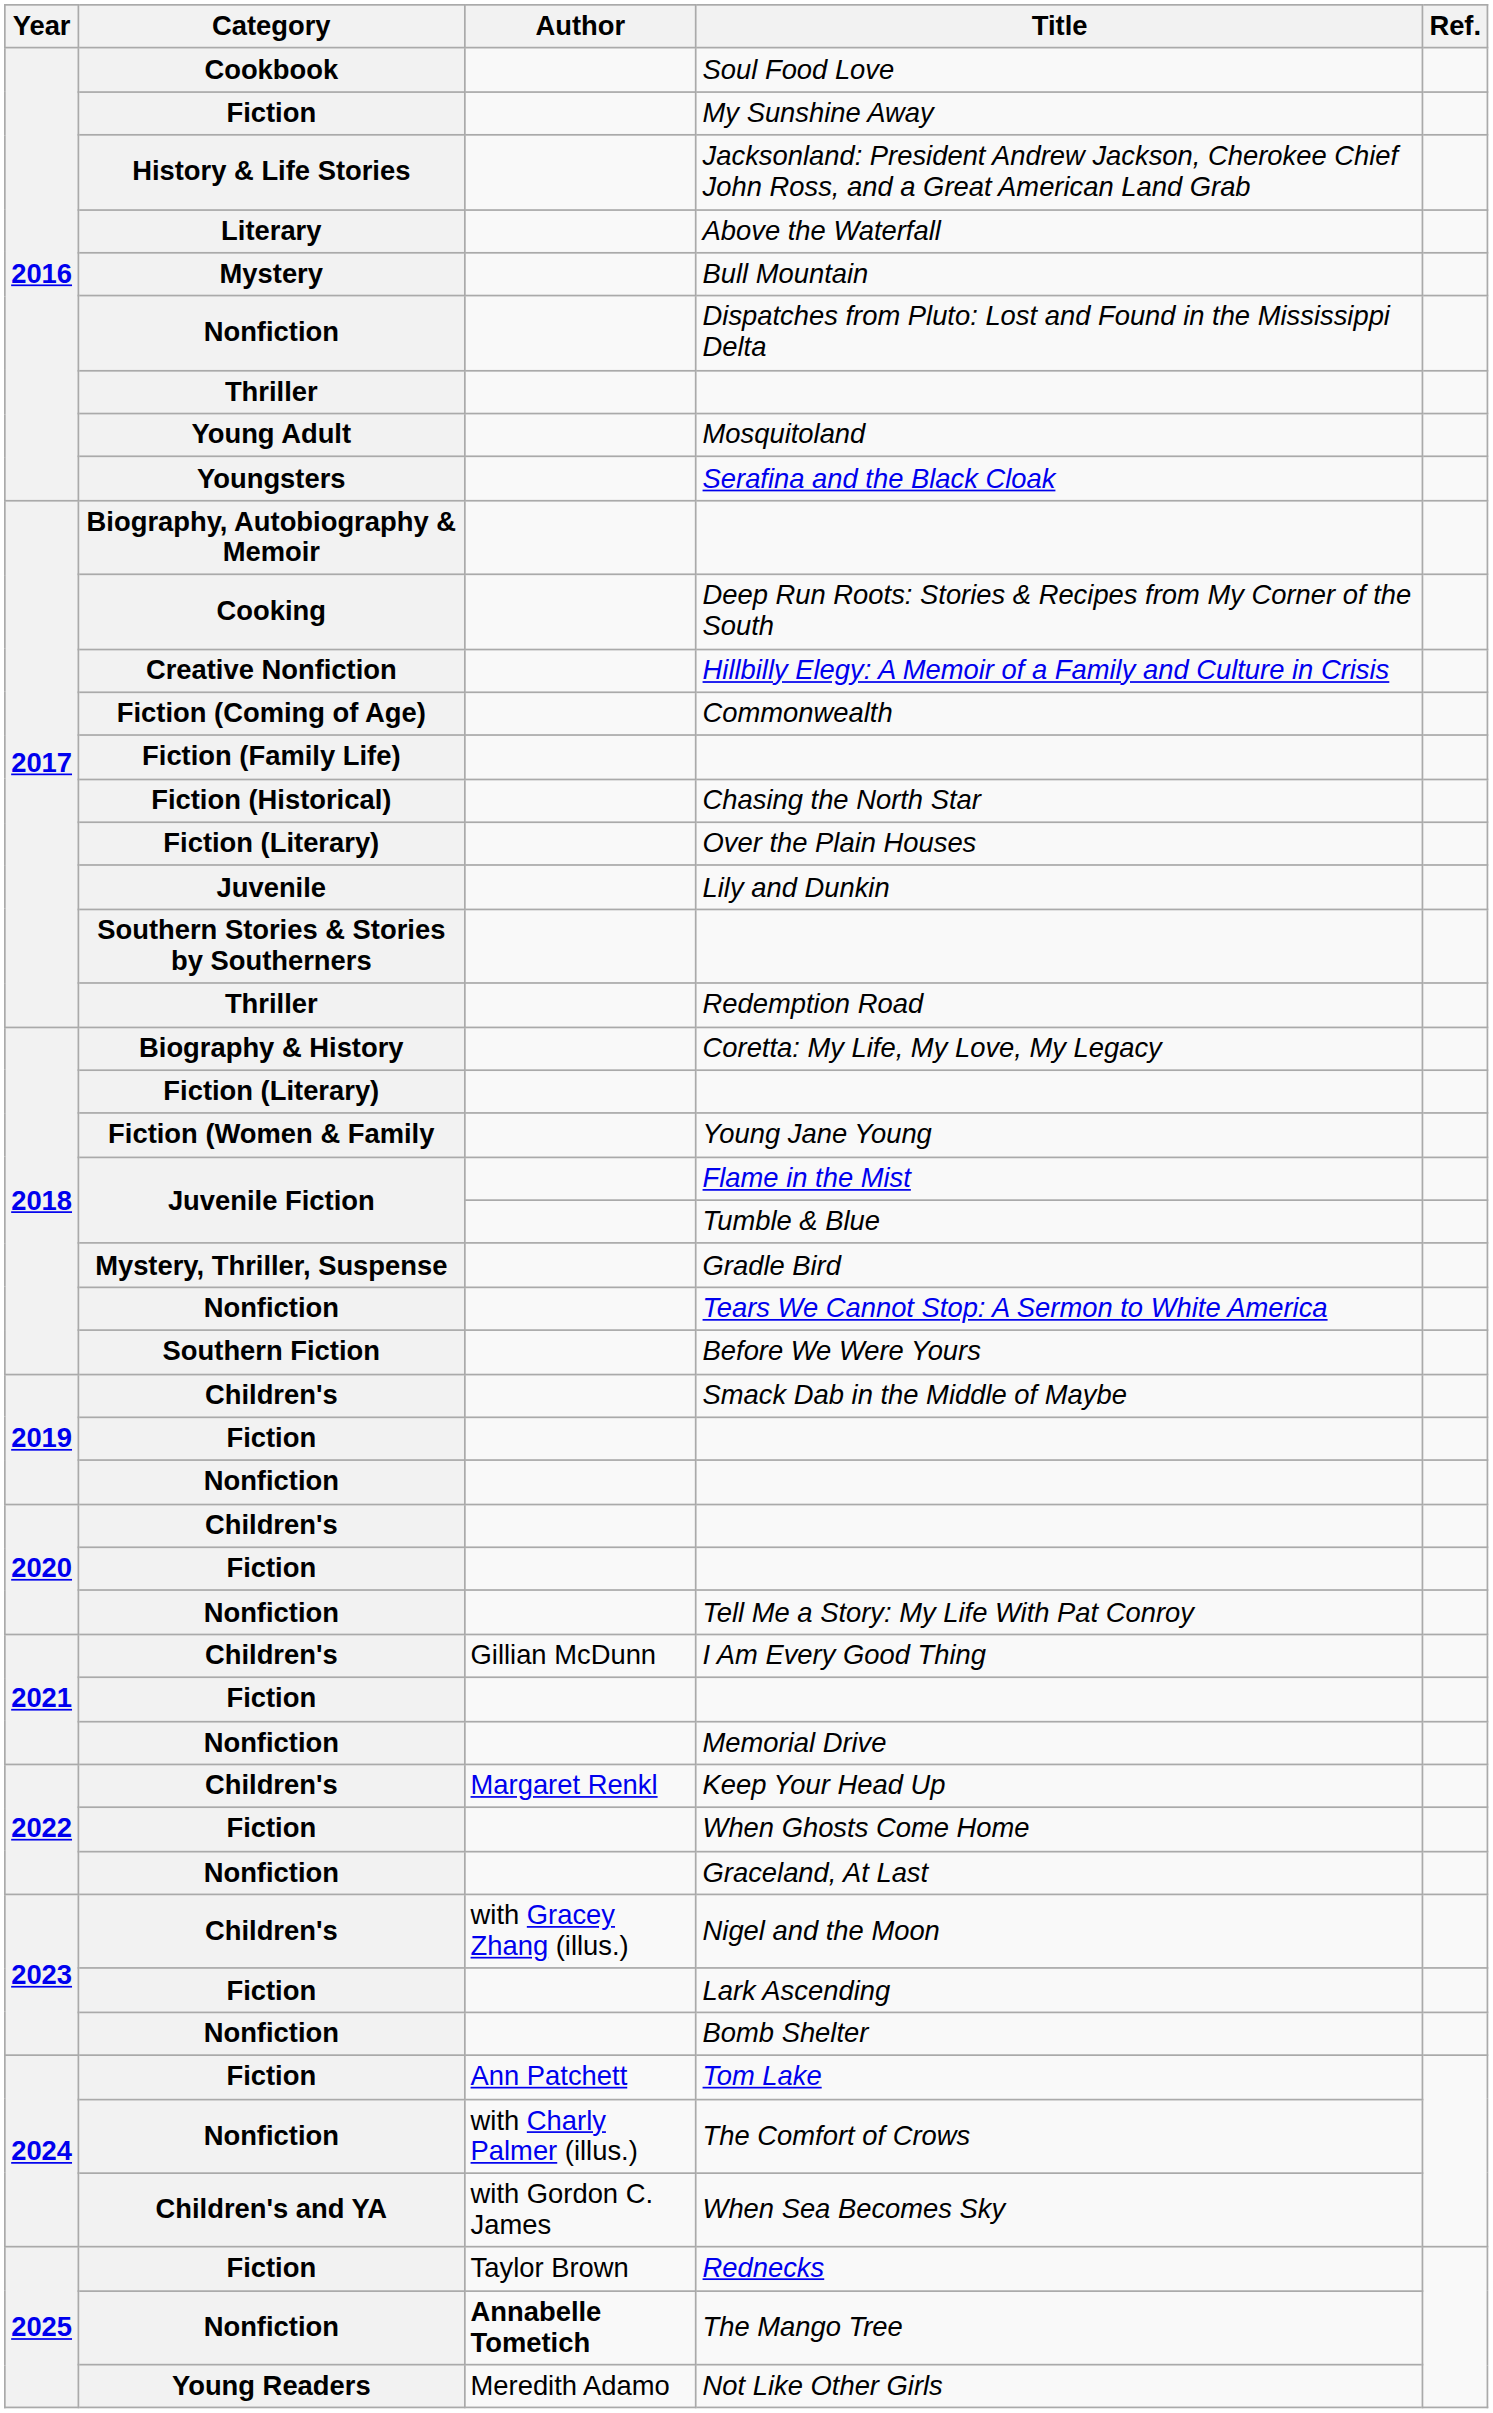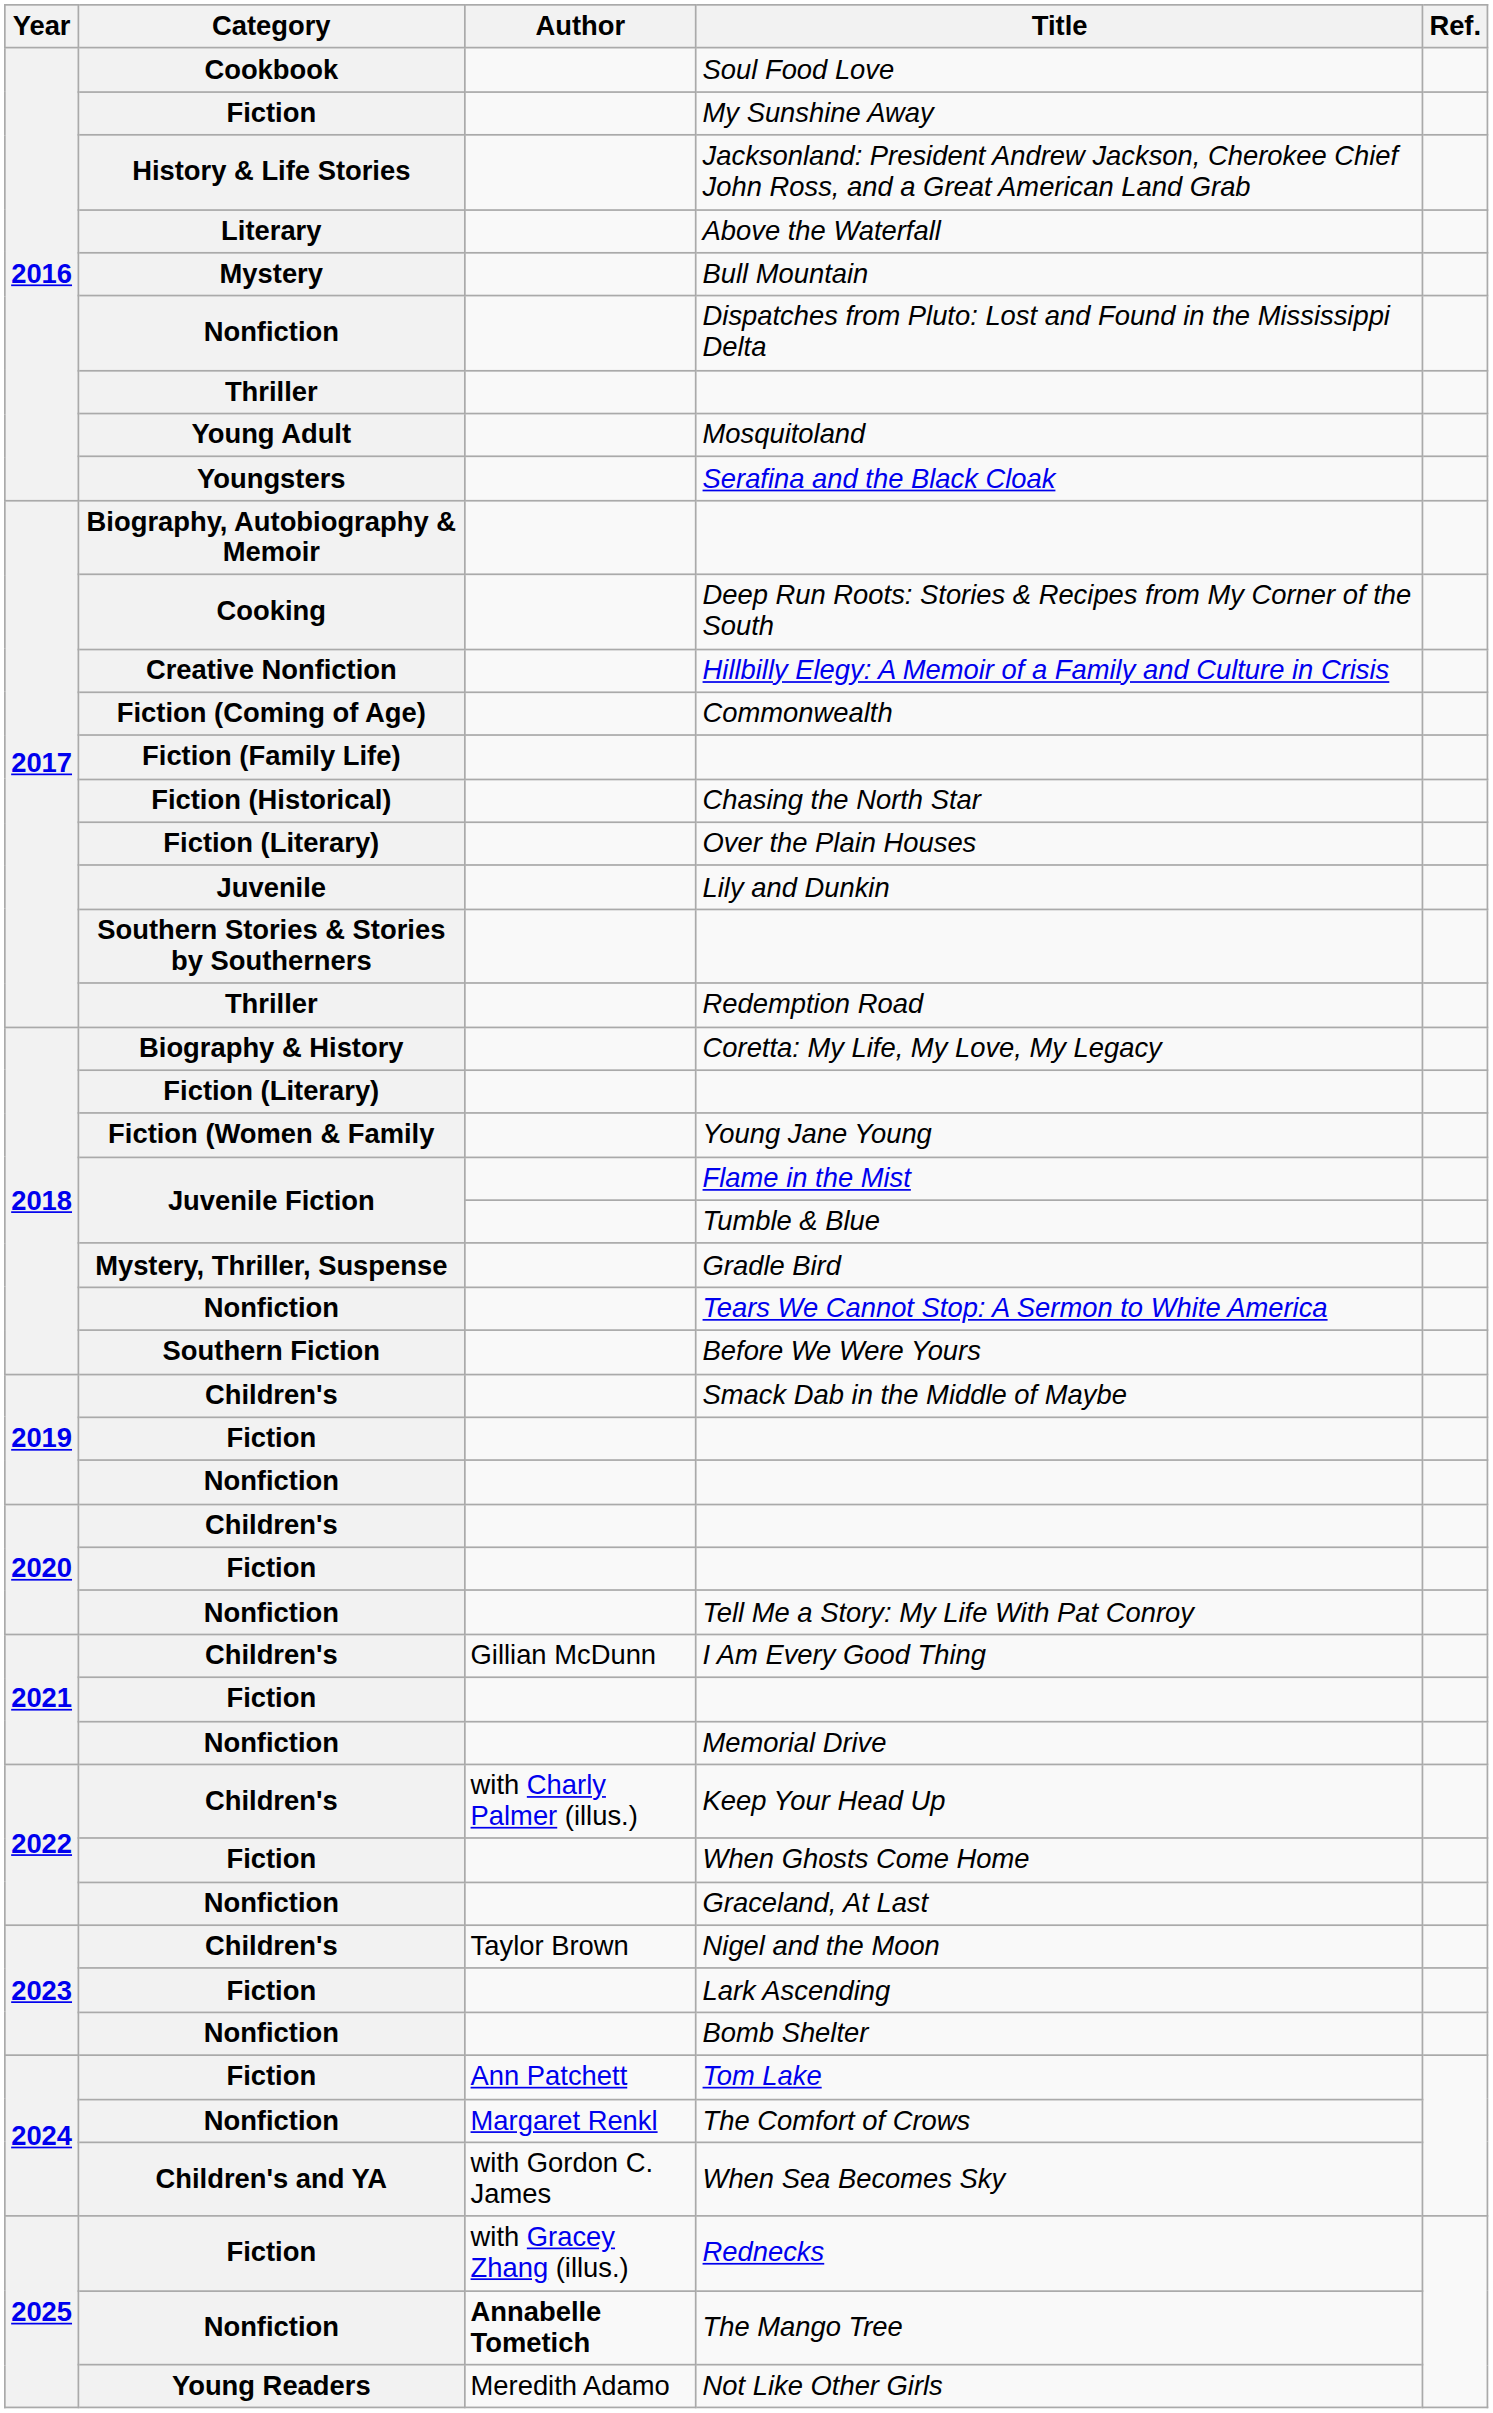 <table class="wikitable sortable mw-collapsible">
 <tr>
 <th>Year</th>
 <th>Category</th>
 <th>Author</th>
 <th>Title</th>
 <th>Ref.</th>
 </tr>
 <tr>
 <th rowspan="9"><a href='#'>2016</a></th>
 <th>Cookbook</th>
 <td></td>
 <td><em>Soul Food Love</em></td>
 <td></td>
 </tr>
 <tr>
 <th>Fiction</th>
 <td></td>
 <td><em>My Sunshine Away</em></td>
 <td></td>
 </tr>
 <tr>
 <th>History & Life Stories</th>
 <td></td>
 <td><em>Jacksonland: President Andrew Jackson, Cherokee Chief John Ross, and a Great American Land Grab</em></td>
 <td></td>
 </tr>
 <tr>
 <th>Literary</th>
 <td></td>
 <td><em>Above the Waterfall</em></td>
 <td></td>
 </tr>
 <tr>
 <th>Mystery</th>
 <td></td>
 <td><em>Bull Mountain</em></td>
 <td></td>
 </tr>
 <tr>
 <th>Nonfiction</th>
 <td></td>
 <td><em>Dispatches from Pluto: Lost and Found in the Mississippi Delta</em></td>
 <td></td>
 </tr>
 <tr>
 <th>Thriller</th>
 <td></td>
 <td><em></em></td>
 <td></td>
 </tr>
 <tr>
 <th>Young Adult</th>
 <td></td>
 <td><em>Mosquitoland</em></td>
 <td></td>
 </tr>
 <tr>
 <th>Youngsters</th>
 <td></td>
 <td><em><a href='#'>Serafina and the Black Cloak</a></em></td>
 <td></td>
 </tr>
 <tr>
 <th rowspan="10"><a href='#'>2017</a></th>
 <th>Biography, Autobiography & Memoir</th>
 <td></td>
 <td><em></em></td>
 <td></td>
 </tr>
 <tr>
 <th>Cooking</th>
 <td></td>
 <td><em>Deep Run Roots: Stories & Recipes from My Corner of the South</em></td>
 <td></td>
 </tr>
 <tr>
 <th>Creative Nonfiction</th>
 <td></td>
 <td><em><a href='#'>Hillbilly Elegy: A Memoir of a Family and Culture in Crisis</a></em></td>
 <td></td>
 </tr>
 <tr>
 <th>Fiction (Coming of Age)</th>
 <td></td>
 <td><em>Commonwealth</em></td>
 <td></td>
 </tr>
 <tr>
 <th>Fiction (Family Life)</th>
 <td></td>
 <td><em></em></td>
 <td></td>
 </tr>
 <tr>
 <th>Fiction (Historical)</th>
 <td></td>
 <td><em>Chasing the North Star</em></td>
 <td></td>
 </tr>
 <tr>
 <th>Fiction (Literary)</th>
 <td></td>
 <td><em>Over the Plain Houses</em></td>
 <td></td>
 </tr>
 <tr>
 <th>Juvenile</th>
 <td></td>
 <td><em>Lily and Dunkin</em></td>
 <td></td>
 </tr>
 <tr>
 <th>Southern Stories & Stories by Southerners</th>
 <td></td>
 <td><em></em></td>
 <td></td>
 </tr>
 <tr>
 <th>Thriller</th>
 <td></td>
 <td><em>Redemption Road</em></td>
 <td></td>
 </tr>
 <tr>
 <th rowspan="8"><a href='#'>2018</a></th>
 <th>Biography & History</th>
 <td></td>
 <td><em>Coretta: My Life, My Love,  My Legacy</em></td>
 <td></td>
 </tr>
 <tr>
 <th>Fiction (Literary)</th>
 <td></td>
 <td><em></em></td>
 <td></td>
 </tr>
 <tr>
 <th>Fiction (Women & Family</th>
 <td></td>
 <td><em>Young Jane Young</em></td>
 <td></td>
 </tr>
 <tr>
 <th rowspan="2">Juvenile Fiction</th>
 <td></td>
 <td><em><a href='#'>Flame in the Mist</a></em></td>
 <td></td>
 </tr>
 <tr>
 <td></td>
 <td><em>Tumble & Blue</em></td>
 <td></td>
 </tr>
 <tr>
 <th>Mystery, Thriller, Suspense</th>
 <td></td>
 <td><em>Gradle Bird</em></td>
 <td></td>
 </tr>
 <tr>
 <th>Nonfiction</th>
 <td></td>
 <td><em><a href='#'>Tears We Cannot Stop: A Sermon to White America</a></em></td>
 <td></td>
 </tr>
 <tr>
 <th>Southern Fiction</th>
 <td></td>
 <td><em>Before We Were Yours</em></td>
 <td></td>
 </tr>
 <tr>
 <th rowspan="3"><a href='#'>2019</a></th>
 <th>Children's</th>
 <td></td>
 <td><em>Smack Dab in the Middle of Maybe</em></td>
 <td></td>
 </tr>
 <tr>
 <th>Fiction</th>
 <td></td>
 <td><em></em></td>
 <td></td>
 </tr>
 <tr>
 <th>Nonfiction</th>
 <td></td>
 <td><em></em></td>
 <td></td>
 </tr>
 <tr>
 <th rowspan="3"><a href='#'>2020</a></th>
 <th>Children's</th>
 <td></td>
 <td><em></em></td>
 <td></td>
 </tr>
 <tr>
 <th>Fiction</th>
 <td></td>
 <td><em></em></td>
 <td></td>
 </tr>
 <tr>
 <th>Nonfiction</th>
 <td></td>
 <td><em>Tell Me a Story: My Life With Pat Conroy</em></td>
 <td></td>
 </tr>
 <tr>
 <th rowspan="3"><a href='#'>2021</a></th>
 <th>Children's</th>
 <td>Gillian McDunn</td>
 <td><em>I Am Every Good Thing</em></td>
 <td></td>
 </tr>
 <tr>
 <th>Fiction</th>
 <td></td>
 <td><em></em></td>
 <td></td>
 </tr>
 <tr>
 <th>Nonfiction</th>
 <td></td>
 <td><em>Memorial Drive</em></td>
 <td></td>
 </tr>
 <tr>
 <th rowspan="3"><a href='#'>2022</a></th>
 <th>Children's</th>
-<td><a href='#'>Margaret Renkl</a></td>
+<td> with <a href='#'>Charly Palmer</a> (illus.)</td>
 <td><em>Keep Your Head Up</em></td>
 <td></td>
 </tr>
 <tr>
 <th>Fiction</th>
 <td></td>
 <td><em>When Ghosts Come Home</em></td>
 <td></td>
 </tr>
 <tr>
 <th>Nonfiction</th>
 <td></td>
 <td><em>Graceland, At Last</em></td>
 <td></td>
 </tr>
 <tr>
 <th rowspan="3"><a href='#'>2023</a></th>
 <th>Children's</th>
-<td> with <a href='#'>Gracey Zhang</a> (illus.)</td>
+<td>Taylor Brown</td>
 <td><em>Nigel and the Moon</em></td>
 <td></td>
 </tr>
 <tr>
 <th>Fiction</th>
 <td></td>
 <td><em>Lark Ascending</em></td>
 <td></td>
 </tr>
 <tr>
 <th>Nonfiction</th>
 <td></td>
 <td><em>Bomb Shelter</em></td>
 <td></td>
 </tr>
 <tr>
 <th rowspan="3"><a href='#'>2024</a></th>
 <th>Fiction</th>
 <td><a href='#'>Ann Patchett</a></td>
 <td><em><a href='#'>Tom Lake</a></em></td>
 <td rowspan="3"></td>
 </tr>
 <tr>
 <th>Nonfiction</th>
-<td> with <a href='#'>Charly Palmer</a> (illus.)</td>
+<td><a href='#'>Margaret Renkl</a></td>
 <td><em>The Comfort of Crows</em></td>
 </tr>
 <tr>
 <th>Children's and YA</th>
 <td> with Gordon C. James</td>
 <td><em>When Sea Becomes Sky</em></td>
 </tr>
 <tr>
 <th rowspan="3"><a href='#'>2025</a></th>
 <th>Fiction</th>
-<td>Taylor Brown</td>
+<td> with <a href='#'>Gracey Zhang</a> (illus.)</td>
 <td><a href='#'><em>Rednecks</em></a></td>
 <td rowspan="3"></td>
 </tr>
 <tr>
 <th>Nonfiction</th>
 <td><strong>Annabelle Tometich</strong></td>
 <td><em>The Mango Tree</em></td>
 </tr>
 <tr>
 <th>Young Readers</th>
 <td>Meredith Adamo</td>
 <td><em>Not Like Other Girls</em></td>
 </tr>
 </table>
